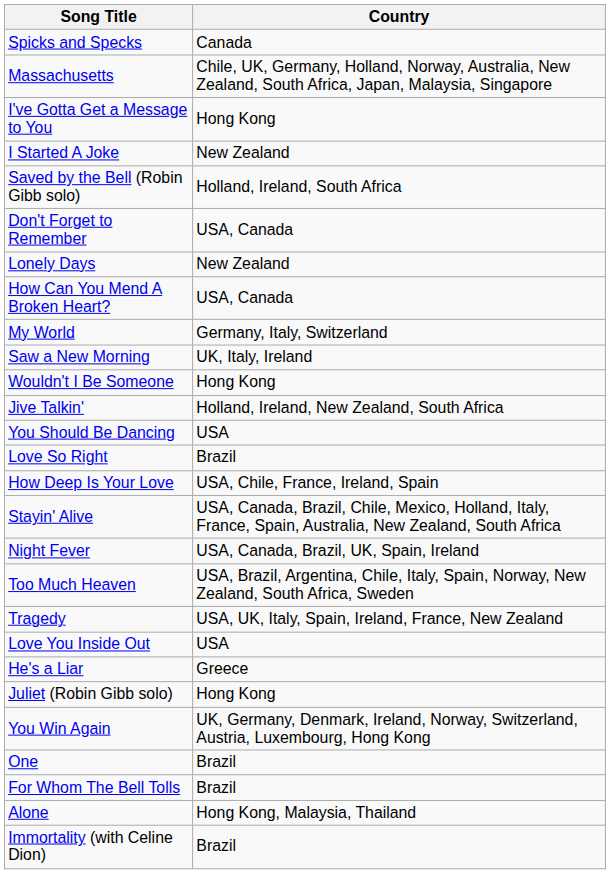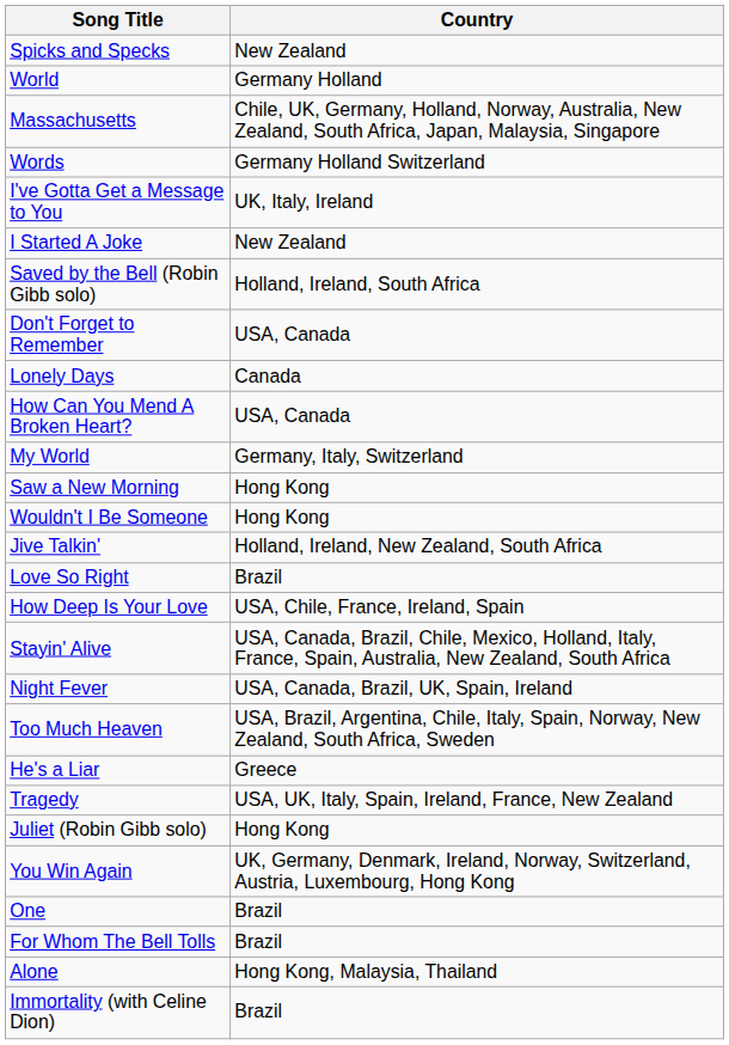 <table class="wikitable">
 <tr>
 <th>Song Title</th>
 <th>Country</th>
 </tr>
 <tr>
 <td><a href='#'>Spicks and Specks</a></td>
-<td>Canada</td>
+<td>New Zealand</td>
+</tr>
+<tr>
+<td><a href='#'>World</a></td>
+<td>Germany Holland</td>
 </tr>
 <tr>
 <td><a href='#'>Massachusetts</a></td>
 <td>Chile, UK, Germany, Holland, Norway, Australia, New Zealand, South Africa, Japan, Malaysia, Singapore</td>
 </tr>
 <tr>
+<td><a href='#'>Words</a></td>
+<td>Germany Holland Switzerland</td>
+</tr>
+<tr>
 <td><a href='#'>I've Gotta Get a Message to You</a></td>
-<td>Hong Kong</td>
+<td>UK, Italy, Ireland</td>
 </tr>
 <tr>
 <td><a href='#'>I Started A Joke</a></td>
 <td>New Zealand</td>
 </tr>
 <tr>
 <td><a href='#'>Saved by the Bell</a> (Robin Gibb solo)</td>
 <td>Holland, Ireland, South Africa</td>
 </tr>
 <tr>
 <td><a href='#'>Don't Forget to Remember</a></td>
 <td>USA, Canada</td>
 </tr>
 <tr>
 <td><a href='#'>Lonely Days</a></td>
-<td>New Zealand</td>
+<td>Canada</td>
 </tr>
 <tr>
 <td><a href='#'>How Can You Mend A Broken Heart?</a></td>
 <td>USA, Canada</td>
 </tr>
 <tr>
 <td><a href='#'>My World</a></td>
 <td>Germany, Italy, Switzerland</td>
 </tr>
 <tr>
 <td><a href='#'>Saw a New Morning</a></td>
-<td>UK, Italy, Ireland</td>
+<td>Hong Kong</td>
 </tr>
 <tr>
 <td><a href='#'>Wouldn't I Be Someone</a></td>
 <td>Hong Kong</td>
 </tr>
 <tr>
 <td><a href='#'>Jive Talkin'</a></td>
 <td>Holland, Ireland, New Zealand, South Africa</td>
-</tr>
-<tr>
-<td><a href='#'>You Should Be Dancing</a></td>
-<td>USA</td>
 </tr>
 <tr>
 <td><a href='#'>Love So Right</a></td>
 <td>Brazil</td>
 </tr>
 <tr>
 <td><a href='#'>How Deep Is Your Love</a></td>
 <td>USA, Chile, France, Ireland, Spain</td>
 </tr>
 <tr>
 <td><a href='#'>Stayin' Alive</a></td>
 <td>USA, Canada, Brazil, Chile, Mexico, Holland, Italy, France, Spain, Australia, New Zealand, South Africa</td>
 </tr>
 <tr>
 <td><a href='#'>Night Fever</a></td>
 <td>USA, Canada, Brazil, UK, Spain, Ireland</td>
 </tr>
 <tr>
 <td><a href='#'>Too Much Heaven</a></td>
 <td>USA, Brazil, Argentina, Chile, Italy, Spain, Norway, New Zealand, South Africa, Sweden</td>
 </tr>
 <tr>
+<td><a href='#'>He's a Liar</a></td>
+<td>Greece</td>
+</tr>
+<tr>
 <td><a href='#'>Tragedy</a></td>
 <td>USA, UK, Italy, Spain, Ireland, France, New Zealand</td>
-</tr>
-<tr>
-<td><a href='#'>Love You Inside Out</a></td>
-<td>USA</td>
-</tr>
-<tr>
-<td><a href='#'>He's a Liar</a></td>
-<td>Greece</td>
 </tr>
 <tr>
 <td><a href='#'>Juliet</a> (Robin Gibb solo)</td>
 <td>Hong Kong</td>
 </tr>
 <tr>
 <td><a href='#'>You Win Again</a></td>
 <td>UK, Germany, Denmark, Ireland, Norway, Switzerland, Austria, Luxembourg, Hong Kong</td>
 </tr>
 <tr>
 <td><a href='#'>One</a></td>
 <td>Brazil</td>
 </tr>
 <tr>
 <td><a href='#'>For Whom The Bell Tolls</a></td>
 <td>Brazil</td>
 </tr>
 <tr>
 <td><a href='#'>Alone</a></td>
 <td>Hong Kong, Malaysia, Thailand</td>
 </tr>
 <tr>
 <td><a href='#'>Immortality</a> (with Celine Dion)</td>
 <td>Brazil</td>
 </tr>
 </table>
